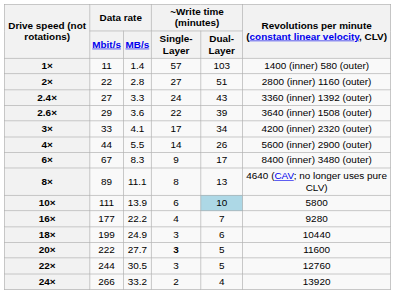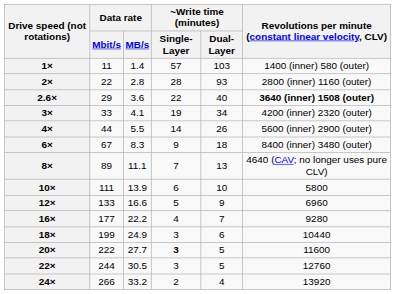 <table class="wikitable" style="margin:auto;">
 <tr>
 <th rowspan="2">Drive speed (not rotations)</th>
 <th colspan="2">Data rate</th>
 <th colspan="2">~Write time (minutes)</th>
 <th rowspan="2">Revolutions per minute (<a href='#'>constant linear velocity</a>, CLV)</th>
 </tr>
 <tr>
 <th><a href='#'>Mbit/s</a></th>
 <th><a href='#'>MB/s</a></th>
 <th>Single-Layer</th>
 <th>Dual-Layer</th>
 </tr>
 <tr style="text-align:center">
 <th>1×</th>
 <td>11</td>
 <td>1.4</td>
 <td>57</td>
 <td>103</td>
 <td>1400 (inner) 580 (outer)</td>
 </tr>
 <tr style="text-align:center">
 <th>2×</th>
 <td>22</td>
 <td>2.8</td>
-<td>27</td>
-<td>51</td>
+<td>28</td>
+<td>93</td>
 <td>2800 (inner) 1160 (outer)</td>
-</tr>
-<tr style="text-align:center">
-<th>2.4×</th>
-<td>27</td>
-<td>3.3</td>
-<td>24</td>
-<td>43</td>
-<td>3360 (inner) 1392 (outer)</td>
 </tr>
 <tr style="text-align:center">
 <th>2.6×</th>
 <td>29</td>
 <td>3.6</td>
 <td>22</td>
-<td>39</td>
-<td>3640 (inner) 1508 (outer)</td>
+<td>40</td>
+<td><strong>3640 (inner) 1508 (outer)</strong></td>
 </tr>
 <tr style="text-align:center">
 <th>3×</th>
 <td>33</td>
 <td>4.1</td>
-<td>17</td>
+<td>19</td>
 <td>34</td>
 <td>4200 (inner) 2320 (outer)</td>
 </tr>
 <tr style="text-align:center">
 <th>4×</th>
 <td>44</td>
 <td>5.5</td>
 <td>14</td>
 <td>26</td>
 <td>5600 (inner) 2900 (outer)</td>
 </tr>
 <tr style="text-align:center">
 <th>6×</th>
 <td>67</td>
 <td>8.3</td>
 <td>9</td>
-<td>17</td>
+<td>18</td>
 <td>8400 (inner) 3480 (outer)</td>
 </tr>
 <tr style="text-align:center">
 <th>8×</th>
 <td>89</td>
 <td>11.1</td>
-<td>8</td>
+<td>7</td>
 <td>13</td>
 <td>4640 (<a href='#'>CAV</a>; no longer uses pure CLV)</td>
 </tr>
 <tr style="text-align:center">
 <th>10×</th>
 <td>111</td>
 <td>13.9</td>
 <td>6</td>
-<td style="background: lightblue;">10</td>
+<td>10</td>
 <td>5800</td>
+</tr>
+<tr style="text-align:center">
+<th>12×</th>
+<td>133</td>
+<td>16.6</td>
+<td>5</td>
+<td>9</td>
+<td>6960</td>
 </tr>
 <tr style="text-align:center">
 <th>16×</th>
 <td>177</td>
 <td>22.2</td>
 <td>4</td>
 <td>7</td>
 <td>9280</td>
 </tr>
 <tr style="text-align:center">
 <th>18×</th>
 <td>199</td>
 <td>24.9</td>
 <td>3</td>
 <td>6</td>
 <td>10440</td>
 </tr>
 <tr style="text-align:center">
 <th>20×</th>
 <td>222</td>
 <td>27.7</td>
 <td><strong>3</strong></td>
 <td>5</td>
 <td>11600</td>
 </tr>
 <tr style="text-align:center">
 <th>22×</th>
 <td>244</td>
 <td>30.5</td>
 <td>3</td>
 <td>5</td>
 <td>12760</td>
 </tr>
 <tr style="text-align:center">
 <th>24×</th>
 <td>266</td>
 <td>33.2</td>
 <td>2</td>
 <td>4</td>
 <td>13920</td>
 </tr>
 </table>
